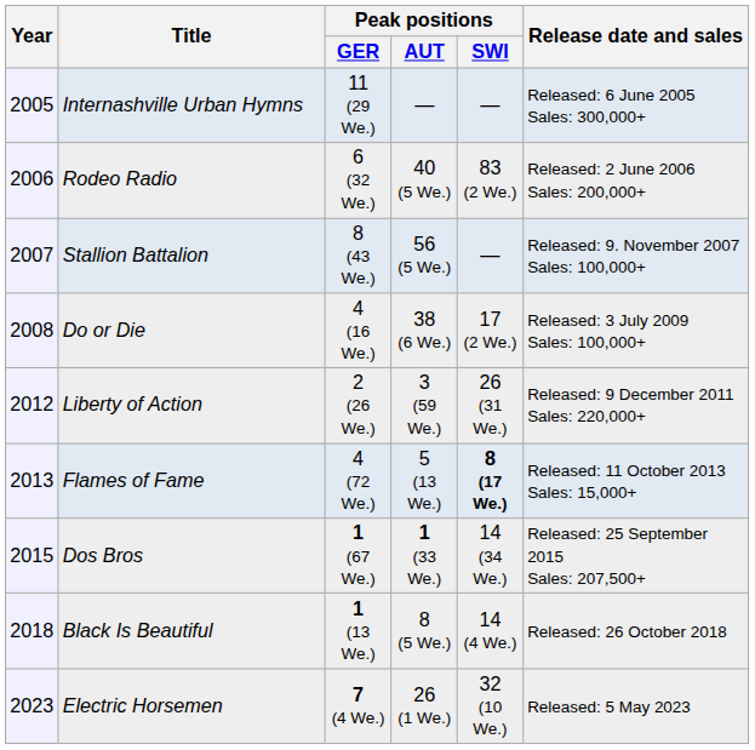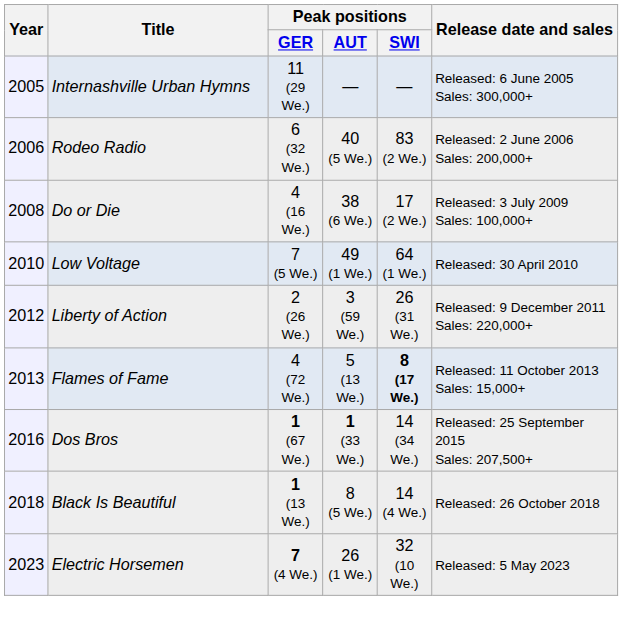 <table class="wikitable">
 <tr class="hintergrundfarbe8">
 <th rowspan="2">Year</th>
 <th width="240" rowspan="2">Title</th>
 <th colspan="3">Peak positions</th>
 <th width="205" rowspan="2">Release date and sales</th>
 </tr>
 <tr class="hintergrundfarbe8">
 <th width="50"><a href='#'>GER</a></th>
 <th width="50"><a href='#'>AUT</a></th>
 <th width="50"><a href='#'>SWI</a></th>
 </tr>
 <tr bgcolor="#E1E9F3">
 <td bgcolor="#f0f0ff">2005</td>
 <td><em>Internashville Urban Hymns</em></td>
 <td align="center" >11<br><small>(29 We.)</small></td>
 <td align="center" >—</td>
 <td align="center" >—</td>
 <td><small>Released: 6 June 2005</small> <small> <br>Sales: 300,000+</small></td>
 </tr>
 <tr bgcolor="#eeeeee">
 <td bgcolor="#f0f0ff">2006</td>
 <td><em>Rodeo Radio</em></td>
 <td align="center" >6<br><small>(32 We.)</small></td>
 <td align="center" >40<br><small>(5 We.)</small></td>
 <td align="center" >83<br><small>(2 We.)</small></td>
 <td><small>Released: 2 June 2006</small> <small> <br>Sales: 200,000+</small></td>
 </tr>
-<tr bgcolor="#E1E9F3">
-<td bgcolor="#f0f0ff">2007</td>
-<td><em>Stallion Battalion</em></td>
-<td align="center" >8<br><small>(43 We.)</small></td>
-<td align="center" >56<br><small>(5 We.)</small></td>
-<td align="center" >—</td>
-<td><small>Released: 9. November 2007</small> <small> <br>Sales: 100,000+</small></td>
-</tr>
 <tr bgcolor="#eeeeee">
 <td bgcolor="#f0f0ff">2008</td>
 <td><em>Do or Die</em></td>
 <td align="center" >4<br><small>(16 We.)</small></td>
 <td align="center" >38<br><small>(6 We.)</small></td>
 <td align="center" >17 <br><small>(2 We.)</small></td>
 <td><small>Released: 3 July 2009</small> <small> <br>Sales: 100,000+</small></td>
+</tr>
+<tr bgcolor="#E1E9F3">
+<td bgcolor="#f0f0ff">2010</td>
+<td><em>Low Voltage</em></td>
+<td align="center" >7<br><small>(5 We.)</small></td>
+<td align="center" >49<br><small>(1 We.)</small></td>
+<td align="center" >64<br><small>(1 We.)</small></td>
+<td><small>Released: 30 April 2010</small></td>
 </tr>
 <tr bgcolor="#eeeeee">
 <td bgcolor="#f0f0ff">2012</td>
 <td><em>Liberty of Action</em></td>
 <td align="center" >2<br><small>(26 We.)</small></td>
 <td align="center" >3<br><small>(59 We.)</small></td>
 <td align="center" >26<br><small>(31 We.)</small></td>
 <td><small>Released: 9 December 2011</small> <small> <br>Sales: 220,000+</small></td>
 </tr>
 <tr bgcolor="#E1E9F3">
 <td bgcolor="#f0f0ff">2013</td>
 <td><em>Flames of Fame</em></td>
 <td align="center" >4<br><small>(72 We.)</small></td>
 <td align="center" >5<br><small>(13 We.)</small></td>
 <td align="center" ><strong>8<br><small>(17 We.)</small></strong></td>
 <td><small>Released: 11 October 2013</small> <small><br>Sales: 15,000+</small></td>
 </tr>
 <tr bgcolor="#eeeeee">
-<td bgcolor="#f0f0ff">2015</td>
+<td bgcolor="#f0f0ff">2016</td>
 <td><em>Dos Bros</em></td>
 <td align="center" ><strong>1</strong> <br><small>(67 We.)</small></td>
 <td align="center" ><strong>1</strong> <br><small>(33 We.)</small></td>
 <td align="center" >14 <br><small>(34 We.)</small></td>
 <td><small>Released: 25 September 2015</small> <small><br>Sales: 207,500+</small></td>
 </tr>
 <tr bgcolor="#eeeeee">
 <td bgcolor="#f0f0ff">2018</td>
 <td><em>Black Is Beautiful</em></td>
 <td align="center" ><strong>1</strong> <br><small>(13 We.)</small></td>
 <td align="center" >8 <br><small>(5 We.)</small></td>
 <td align="center" >14 <br><small>(4 We.)</small></td>
 <td><small>Released: 26 October 2018</small></td>
 </tr>
 <tr bgcolor="#eeeeee">
 <td bgcolor="#f0f0ff">2023</td>
 <td><em>Electric Horsemen</em></td>
 <td align="center" ><strong>7</strong> <br><small> (4 We.)</small></td>
 <td align="center" >26 <br><small> (1 We.)</small></td>
 <td align="center" >32<br><small>(10 We.)</small></td>
 <td><small>Released: 5 May 2023</small></td>
 </tr>
 </table>
